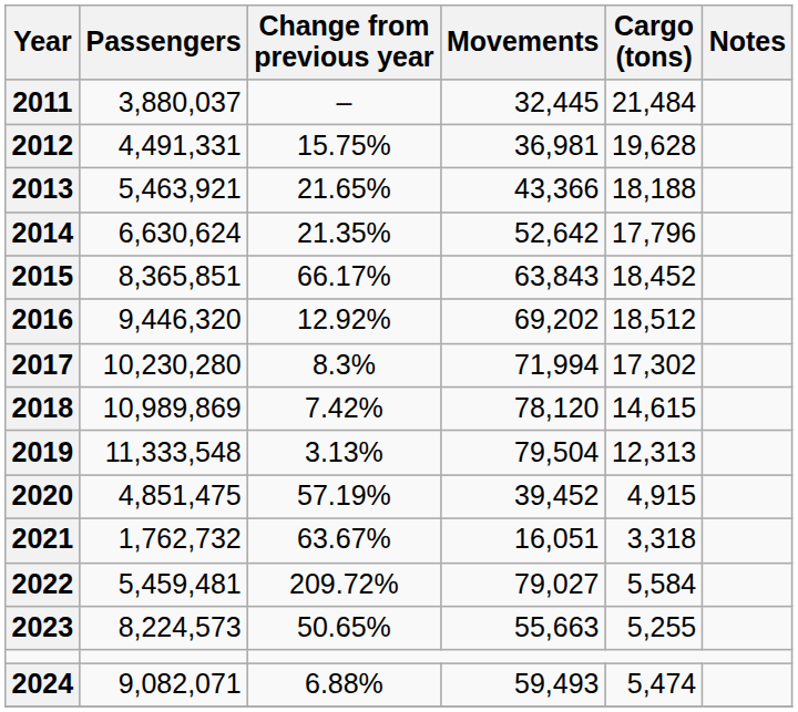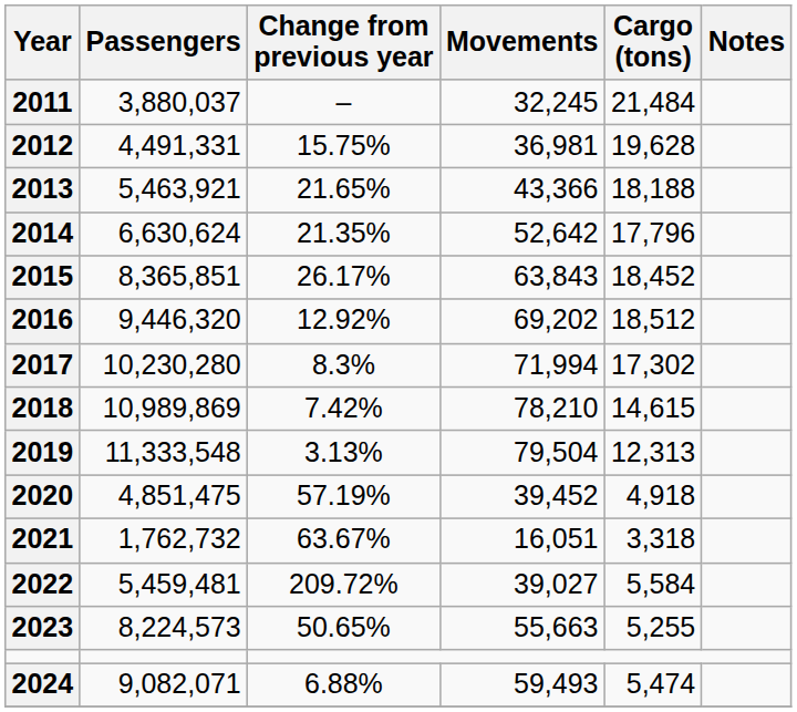 <table class="wikitable sortable" style="text-align:right;">
 <tr>
 <th scope="col">Year</th>
 <th scope="col">Passengers</th>
 <th scope="col">Change from<br>previous year</th>
 <th scope="col">Movements</th>
 <th scope="col">Cargo<br>(tons)</th>
 <th scope="col">Notes</th>
 </tr>
 <tr>
 <th scope="row">2011</th>
 <td>3,880,037</td>
 <td style="text-align:center;">–</td>
-<td>32,445</td>
+<td>32,245</td>
 <td>21,484</td>
 <td style="text-align:left;"></td>
 </tr>
 <tr>
 <th scope="row">2012</th>
 <td>4,491,331</td>
 <td style="text-align:center;">15.75%</td>
 <td>36,981</td>
 <td>19,628</td>
 <td style="text-align:left;"></td>
 </tr>
 <tr>
 <th scope="row">2013</th>
 <td>5,463,921</td>
 <td style="text-align:center;">21.65%</td>
 <td>43,366</td>
 <td>18,188</td>
 <td style="text-align:left;"></td>
 </tr>
 <tr>
 <th scope="row">2014</th>
 <td>6,630,624</td>
 <td style="text-align:center;">21.35%</td>
 <td>52,642</td>
 <td>17,796</td>
 <td style="text-align:left;"></td>
 </tr>
 <tr>
 <th scope="row">2015</th>
 <td>8,365,851</td>
-<td style="text-align:center;">66.17%</td>
+<td style="text-align:center;">26.17%</td>
 <td>63,843</td>
 <td>18,452</td>
 <td style="text-align:left;"></td>
 </tr>
 <tr>
 <th scope="row">2016</th>
 <td>9,446,320</td>
 <td style="text-align:center;">12.92%</td>
 <td>69,202</td>
 <td>18,512</td>
 <td style="text-align:left;"></td>
 </tr>
 <tr>
 <th scope="row">2017</th>
 <td>10,230,280</td>
 <td style="text-align:center;">8.3%</td>
 <td>71,994</td>
 <td>17,302</td>
 <td style="text-align:left;"></td>
 </tr>
 <tr>
 <th scope="row">2018</th>
 <td>10,989,869</td>
 <td style="text-align:center;">7.42%</td>
-<td>78,120</td>
+<td>78,210</td>
 <td>14,615</td>
 <td style="text-align:left;"></td>
 </tr>
 <tr>
 <th scope="row">2019</th>
 <td>11,333,548</td>
 <td style="text-align:center;">3.13%</td>
 <td>79,504</td>
 <td>12,313</td>
 <td style="text-align:left;"></td>
 </tr>
 <tr>
 <th scope="row">2020</th>
 <td>4,851,475</td>
 <td style="text-align:center;">57.19%</td>
 <td>39,452</td>
-<td>4,915</td>
+<td>4,918</td>
 <td style="text-align:left;"></td>
 </tr>
 <tr>
 <th scope="row">2021</th>
 <td>1,762,732</td>
 <td style="text-align:center;">63.67%</td>
 <td>16,051</td>
 <td>3,318</td>
 <td style="text-align:left;"></td>
 </tr>
 <tr>
 <th scope="row">2022</th>
 <td>5,459,481</td>
 <td style="text-align:center;">209.72%</td>
-<td>79,027</td>
+<td>39,027</td>
 <td>5,584</td>
 <td style="text-align:left;"></td>
 </tr>
 <tr>
 <th scope="row">2023</th>
 <td>8,224,573</td>
 <td style="text-align:center;">50.65%</td>
 <td>55,663</td>
 <td>5,255</td>
 <td style="text-align:left;"></td>
 </tr>
 <tr>
 <td></td>
 <td></td>
 </tr>
 <tr>
 <th scope="row">2024</th>
 <td>9,082,071</td>
 <td style="text-align:center;">6.88%</td>
 <td>59,493</td>
 <td>5,474</td>
 <td style="text-align:left;"></td>
 </tr>
 <tr>
 </tr>
 </table>
